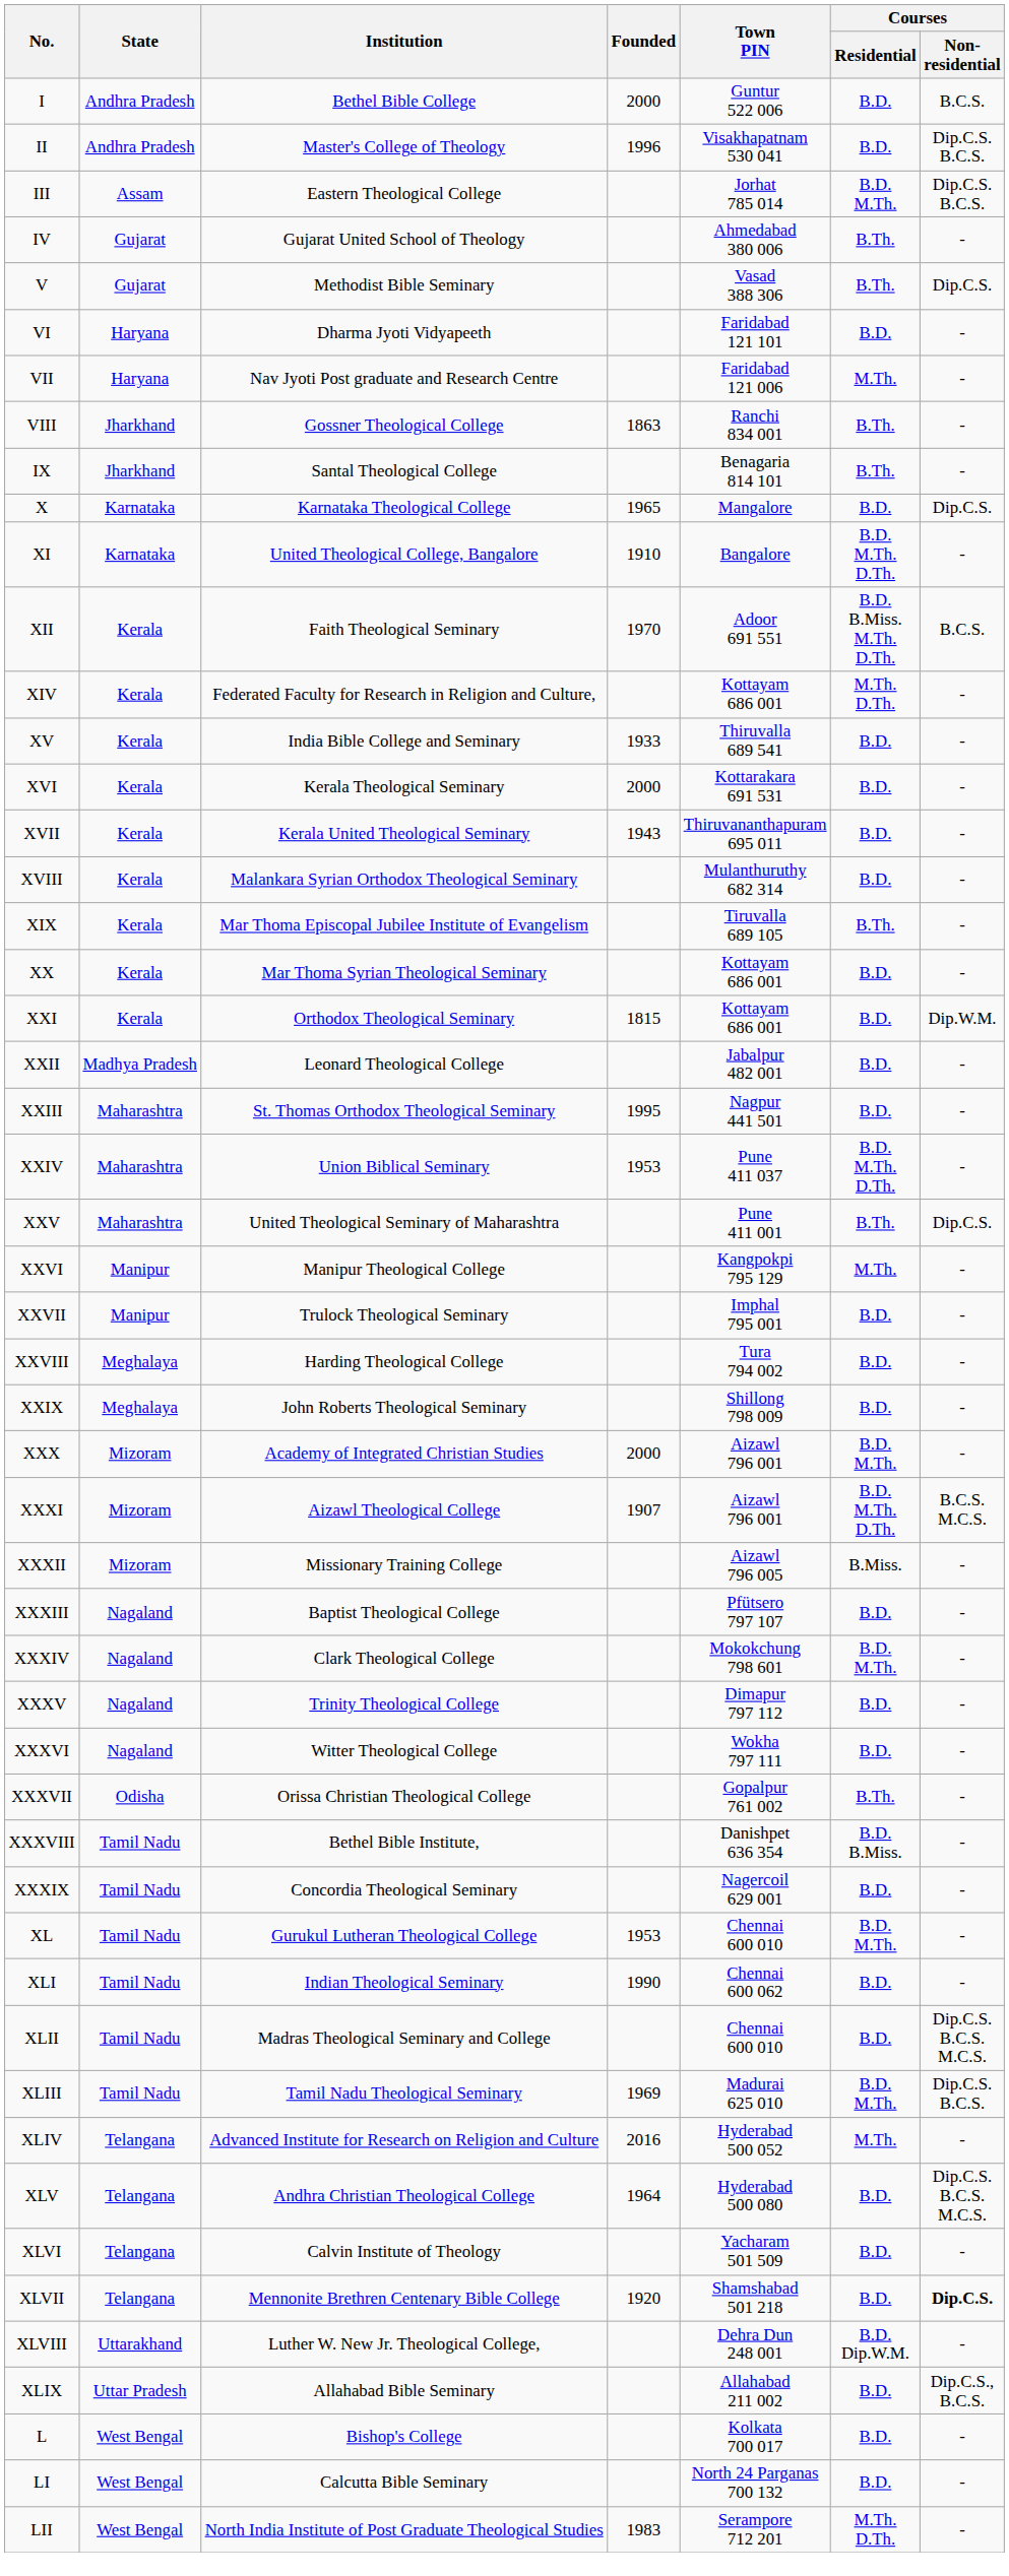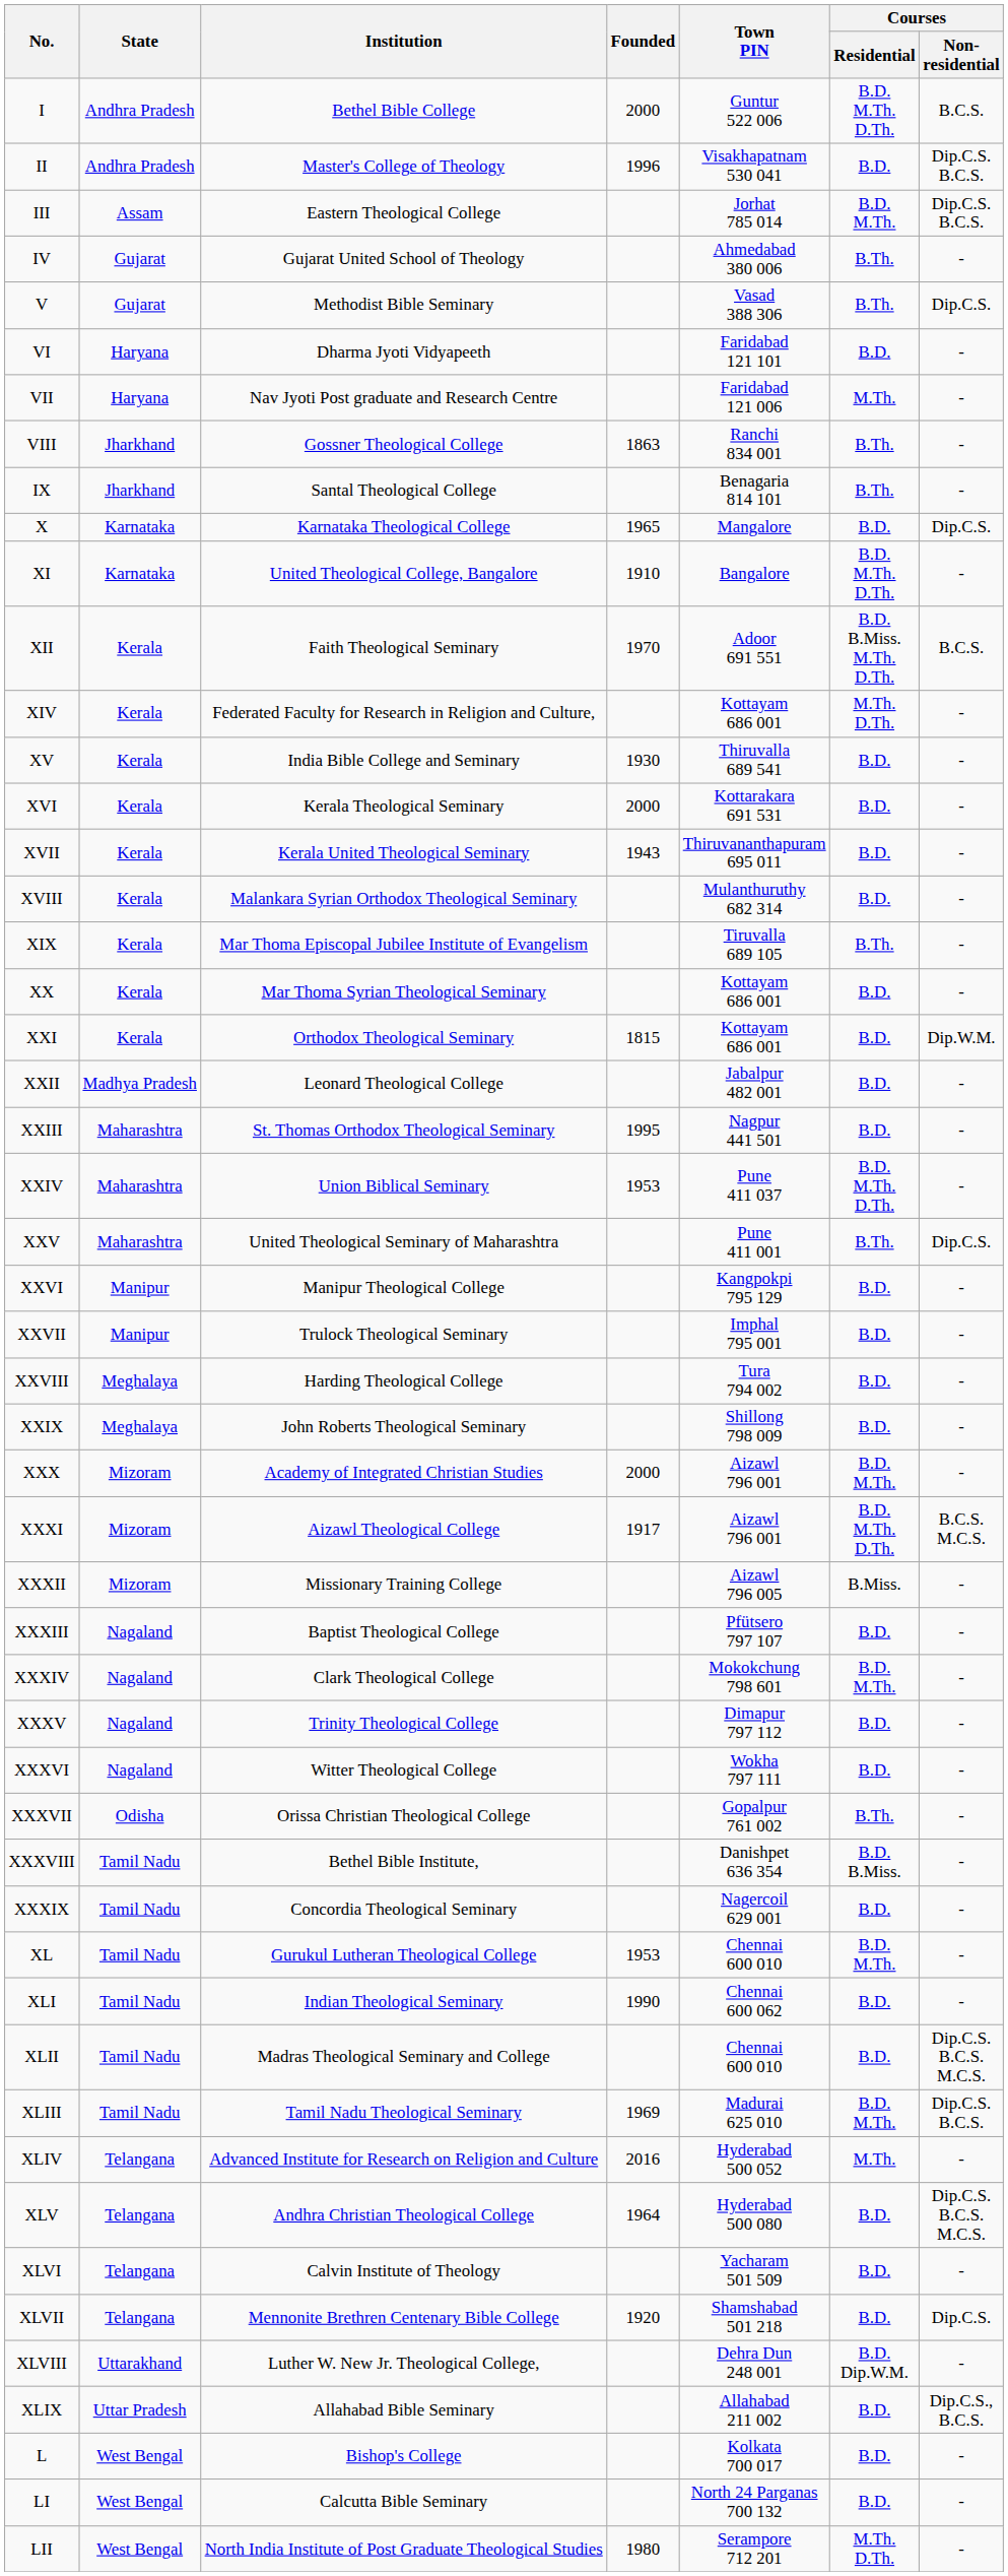 <table class="wikitable plainrowheaders" style="text-align:center;" border="1">
 <tr>
 <th scope="col" rowspan="2">No.</th>
 <th scope="col" rowspan="2">State</th>
 <th scope="col" rowspan="2">Institution</th>
 <th scope="col" rowspan="2">Founded</th>
 <th scope="col" rowspan="2">Town<br><a href='#'>PIN</a></th>
 <th scope="col" colspan="10">Courses</th>
 </tr>
 <tr>
 <th scope="col" style="width:2em;">Residential</th>
 <th scope="col" style="width:2em;">Non-residential</th>
 </tr>
 <tr>
 <td>I</td>
 <td><a href='#'>Andhra Pradesh</a></td>
 <td><a href='#'>Bethel Bible College</a></td>
 <td>2000</td>
 <td><a href='#'>Guntur</a><br>522 006</td>
-<td><a href='#'>B.D.</a></td>
+<td><a href='#'>B.D.</a><br><a href='#'>M.Th.</a><br><a href='#'>D.Th.</a></td>
 <td>B.C.S.</td>
 </tr>
 <tr>
 <td>II</td>
 <td><a href='#'>Andhra Pradesh</a></td>
 <td><a href='#'>Master's College of Theology</a></td>
 <td>1996</td>
 <td><a href='#'>Visakhapatnam</a><br>530 041</td>
 <td><a href='#'>B.D.</a></td>
 <td>Dip.C.S.<br>B.C.S.</td>
 </tr>
 <tr>
 <td>III</td>
 <td><a href='#'>Assam</a></td>
 <td>Eastern Theological College</td>
 <td></td>
 <td><a href='#'>Jorhat</a><br>785 014</td>
 <td><a href='#'>B.D.</a><br><a href='#'>M.Th.</a></td>
 <td>Dip.C.S.<br>B.C.S.</td>
 </tr>
 <tr>
 <td>IV</td>
 <td><a href='#'>Gujarat</a></td>
 <td>Gujarat United School of Theology</td>
 <td></td>
 <td><a href='#'>Ahmedabad</a><br>380 006</td>
 <td><a href='#'>B.Th.</a></td>
 <td><em>-</em></td>
 </tr>
 <tr>
 <td>V</td>
 <td><a href='#'>Gujarat</a></td>
 <td>Methodist Bible Seminary</td>
 <td></td>
 <td><a href='#'>Vasad</a><br>388 306</td>
 <td><a href='#'>B.Th.</a></td>
 <td>Dip.C.S.</td>
 </tr>
 <tr>
 <td>VI</td>
 <td><a href='#'>Haryana</a></td>
 <td>Dharma Jyoti Vidyapeeth</td>
 <td></td>
 <td><a href='#'>Faridabad</a><br>121 101</td>
 <td><a href='#'>B.D.</a></td>
 <td><em>-</em></td>
 </tr>
 <tr>
 <td>VII</td>
 <td><a href='#'>Haryana</a></td>
 <td>Nav Jyoti Post graduate and Research Centre</td>
 <td></td>
 <td><a href='#'>Faridabad</a><br>121 006</td>
 <td><a href='#'>M.Th.</a></td>
 <td><em>-</em></td>
 </tr>
 <tr>
 <td>VIII</td>
 <td><a href='#'>Jharkhand</a></td>
 <td><a href='#'>Gossner Theological College</a></td>
 <td>1863</td>
 <td><a href='#'>Ranchi</a><br>834 001</td>
 <td><a href='#'>B.Th.</a></td>
 <td><em>-</em></td>
 </tr>
 <tr>
 <td>IX</td>
 <td><a href='#'>Jharkhand</a></td>
 <td>Santal Theological College</td>
 <td></td>
 <td>Benagaria<br>814 101</td>
 <td><a href='#'>B.Th.</a></td>
 <td><em>-</em></td>
 </tr>
 <tr>
 <td>X</td>
 <td><a href='#'>Karnataka</a></td>
 <td><a href='#'>Karnataka Theological College</a></td>
 <td>1965</td>
 <td><a href='#'>Mangalore</a></td>
 <td><a href='#'>B.D.</a></td>
 <td>Dip.C.S.</td>
 </tr>
 <tr>
 <td>XI</td>
 <td><a href='#'>Karnataka</a></td>
 <td><a href='#'>United Theological College, Bangalore</a></td>
 <td>1910</td>
 <td><a href='#'>Bangalore</a></td>
 <td><a href='#'>B.D.</a><br><a href='#'>M.Th.</a><br><a href='#'>D.Th.</a></td>
 <td><em>-</em></td>
 </tr>
 <tr>
 <td>XII</td>
 <td><a href='#'>Kerala</a></td>
 <td>Faith Theological Seminary</td>
 <td>1970</td>
 <td><a href='#'>Adoor</a><br>691 551</td>
 <td><a href='#'>B.D.</a><br>B.Miss.<br><a href='#'>M.Th.</a><br><a href='#'>D.Th.</a></td>
 <td>B.C.S.</td>
 </tr>
 <tr>
 <td>XIV</td>
 <td><a href='#'>Kerala</a></td>
 <td>Federated Faculty for Research in Religion and Culture,</td>
 <td></td>
 <td><a href='#'>Kottayam</a><br>686 001</td>
 <td><a href='#'>M.Th.</a><br><a href='#'>D.Th.</a></td>
 <td><em>-</em></td>
 </tr>
 <tr>
 <td>XV</td>
 <td><a href='#'>Kerala</a></td>
 <td>India Bible College and Seminary</td>
-<td>1933</td>
+<td>1930</td>
 <td><a href='#'>Thiruvalla</a><br>689 541</td>
 <td><a href='#'>B.D.</a></td>
 <td><em>-</em></td>
 </tr>
 <tr>
 <td>XVI</td>
 <td><a href='#'>Kerala</a></td>
 <td>Kerala Theological Seminary</td>
 <td>2000</td>
 <td><a href='#'>Kottarakara</a><br>691 531</td>
 <td><a href='#'>B.D.</a></td>
 <td><em>-</em></td>
 </tr>
 <tr>
 <td>XVII</td>
 <td><a href='#'>Kerala</a></td>
 <td><a href='#'>Kerala United Theological Seminary</a></td>
 <td>1943</td>
 <td><a href='#'>Thiruvananthapuram</a><br>695 011</td>
 <td><a href='#'>B.D.</a></td>
 <td><em>-</em></td>
 </tr>
 <tr>
 <td>XVIII</td>
 <td><a href='#'>Kerala</a></td>
 <td><a href='#'>Malankara Syrian Orthodox Theological Seminary</a></td>
 <td></td>
 <td><a href='#'>Mulanthuruthy</a><br>682 314</td>
 <td><a href='#'>B.D.</a></td>
 <td><em>-</em></td>
 </tr>
 <tr>
 <td>XIX</td>
 <td><a href='#'>Kerala</a></td>
 <td><a href='#'>Mar Thoma Episcopal Jubilee Institute of Evangelism</a></td>
 <td></td>
 <td><a href='#'>Tiruvalla</a><br>689 105</td>
 <td><a href='#'>B.Th.</a></td>
 <td><em>-</em></td>
 </tr>
 <tr>
 <td>XX</td>
 <td><a href='#'>Kerala</a></td>
 <td><a href='#'>Mar Thoma Syrian Theological Seminary</a></td>
 <td></td>
 <td><a href='#'>Kottayam</a><br>686 001</td>
 <td><a href='#'>B.D.</a></td>
 <td><em>-</em></td>
 </tr>
 <tr>
 <td>XXI</td>
 <td><a href='#'>Kerala</a></td>
 <td><a href='#'>Orthodox Theological Seminary</a></td>
 <td>1815</td>
 <td><a href='#'>Kottayam</a><br>686 001</td>
 <td><a href='#'>B.D.</a></td>
 <td>Dip.W.M.</td>
 </tr>
 <tr>
 <td>XXII</td>
 <td><a href='#'>Madhya Pradesh</a></td>
 <td>Leonard Theological College</td>
 <td></td>
 <td><a href='#'>Jabalpur</a><br>482 001</td>
 <td><a href='#'>B.D.</a></td>
 <td><em>-</em></td>
 </tr>
 <tr>
 <td>XXIII</td>
 <td><a href='#'>Maharashtra</a></td>
 <td><a href='#'>St. Thomas Orthodox Theological Seminary</a></td>
 <td>1995</td>
 <td><a href='#'>Nagpur</a><br>441 501</td>
 <td><a href='#'>B.D.</a></td>
 <td><em>-</em></td>
 </tr>
 <tr>
 <td>XXIV</td>
 <td><a href='#'>Maharashtra</a></td>
 <td><a href='#'>Union Biblical Seminary</a></td>
 <td>1953</td>
 <td><a href='#'>Pune</a><br>411 037</td>
 <td><a href='#'>B.D.</a><br><a href='#'>M.Th.</a><br><a href='#'>D.Th.</a></td>
 <td><em>-</em></td>
 </tr>
 <tr>
 <td>XXV</td>
 <td><a href='#'>Maharashtra</a></td>
 <td>United Theological Seminary of Maharashtra</td>
 <td></td>
 <td><a href='#'>Pune</a><br>411 001</td>
 <td><a href='#'>B.Th.</a></td>
 <td>Dip.C.S.</td>
 </tr>
 <tr>
 <td>XXVI</td>
 <td><a href='#'>Manipur</a></td>
 <td>Manipur Theological College</td>
 <td></td>
 <td><a href='#'>Kangpokpi</a><br>795 129</td>
-<td><a href='#'>M.Th.</a></td>
+<td><a href='#'>B.D.</a></td>
 <td><em>-</em></td>
 </tr>
 <tr>
 <td>XXVII</td>
 <td><a href='#'>Manipur</a></td>
 <td>Trulock Theological Seminary</td>
 <td></td>
 <td><a href='#'>Imphal</a><br>795 001</td>
 <td><a href='#'>B.D.</a></td>
 <td><em>-</em></td>
 </tr>
 <tr>
 <td>XXVIII</td>
 <td><a href='#'>Meghalaya</a></td>
 <td>Harding Theological College</td>
 <td></td>
 <td><a href='#'>Tura</a><br>794 002</td>
 <td><a href='#'>B.D.</a></td>
 <td><em>-</em></td>
 </tr>
 <tr>
 <td>XXIX</td>
 <td><a href='#'>Meghalaya</a></td>
 <td>John Roberts Theological Seminary</td>
 <td></td>
 <td><a href='#'>Shillong</a><br>798 009</td>
 <td><a href='#'>B.D.</a></td>
 <td><em>-</em></td>
 </tr>
 <tr>
 <td>XXX</td>
 <td><a href='#'>Mizoram</a></td>
 <td><a href='#'>Academy of Integrated Christian Studies</a></td>
 <td>2000</td>
 <td><a href='#'>Aizawl</a><br>796 001</td>
 <td><a href='#'>B.D.</a><br><a href='#'>M.Th.</a></td>
 <td><em>-</em></td>
 </tr>
 <tr>
 <td>XXXI</td>
 <td><a href='#'>Mizoram</a></td>
 <td><a href='#'>Aizawl Theological College</a></td>
-<td>1907</td>
+<td>1917</td>
 <td><a href='#'>Aizawl</a><br>796 001</td>
 <td><a href='#'>B.D.</a><br><a href='#'>M.Th.</a><br><a href='#'>D.Th.</a></td>
 <td>B.C.S.<br>M.C.S.</td>
 </tr>
 <tr>
 <td>XXXII</td>
 <td><a href='#'>Mizoram</a></td>
 <td>Missionary Training College</td>
 <td></td>
 <td><a href='#'>Aizawl</a><br>796 005</td>
 <td>B.Miss.</td>
 <td><em>-</em></td>
 </tr>
 <tr>
 <td>XXXIII</td>
 <td><a href='#'>Nagaland</a></td>
 <td>Baptist Theological College</td>
 <td></td>
 <td><a href='#'>Pfütsero</a><br>797 107</td>
 <td><a href='#'>B.D.</a></td>
 <td><em>-</em></td>
 </tr>
 <tr>
 <td>XXXIV</td>
 <td><a href='#'>Nagaland</a></td>
 <td>Clark Theological College</td>
 <td></td>
 <td><a href='#'>Mokokchung</a><br>798 601</td>
 <td><a href='#'>B.D.</a><br><a href='#'>M.Th.</a></td>
 <td><em>-</em></td>
 </tr>
 <tr>
 <td>XXXV</td>
 <td><a href='#'>Nagaland</a></td>
 <td><a href='#'>Trinity Theological College</a></td>
 <td></td>
 <td><a href='#'>Dimapur</a><br>797 112</td>
 <td><a href='#'>B.D.</a></td>
 <td><em>-</em></td>
 </tr>
 <tr>
 <td>XXXVI</td>
 <td><a href='#'>Nagaland</a></td>
 <td>Witter Theological College</td>
 <td></td>
 <td><a href='#'>Wokha</a><br>797 111</td>
 <td><a href='#'>B.D.</a></td>
 <td><em>-</em></td>
 </tr>
 <tr>
 <td>XXXVII</td>
 <td><a href='#'>Odisha</a></td>
 <td>Orissa Christian Theological College</td>
 <td></td>
 <td><a href='#'>Gopalpur</a><br>761 002</td>
 <td><a href='#'>B.Th.</a></td>
 <td><em>-</em></td>
 </tr>
 <tr>
 <td>XXXVIII</td>
 <td><a href='#'>Tamil Nadu</a></td>
 <td>Bethel Bible Institute,</td>
 <td></td>
 <td>Danishpet<br>636 354</td>
 <td><a href='#'>B.D.</a><br>B.Miss.</td>
 <td><em>-</em></td>
 </tr>
 <tr>
 <td>XXXIX</td>
 <td><a href='#'>Tamil Nadu</a></td>
 <td>Concordia Theological Seminary</td>
 <td></td>
 <td><a href='#'>Nagercoil</a><br>629 001</td>
 <td><a href='#'>B.D.</a></td>
 <td><em>-</em></td>
 </tr>
 <tr>
 <td>XL</td>
 <td><a href='#'>Tamil Nadu</a></td>
 <td><a href='#'>Gurukul Lutheran Theological College</a></td>
 <td>1953</td>
 <td><a href='#'>Chennai</a><br>600 010</td>
 <td><a href='#'>B.D.</a><br><a href='#'>M.Th.</a></td>
 <td><em>-</em></td>
 </tr>
 <tr>
 <td>XLI</td>
 <td><a href='#'>Tamil Nadu</a></td>
 <td><a href='#'>Indian Theological Seminary</a></td>
 <td>1990</td>
 <td><a href='#'>Chennai</a><br>600 062</td>
 <td><a href='#'>B.D.</a></td>
 <td><em>-</em></td>
 </tr>
 <tr>
 <td>XLII</td>
 <td><a href='#'>Tamil Nadu</a></td>
 <td>Madras Theological Seminary and College</td>
 <td></td>
 <td><a href='#'>Chennai</a><br>600 010</td>
 <td><a href='#'>B.D.</a></td>
 <td>Dip.C.S.<br>B.C.S.<br>M.C.S.</td>
 </tr>
 <tr>
 <td>XLIII</td>
 <td><a href='#'>Tamil Nadu</a></td>
 <td><a href='#'>Tamil Nadu Theological Seminary</a></td>
 <td>1969</td>
 <td><a href='#'>Madurai</a><br>625 010</td>
 <td><a href='#'>B.D.</a><br><a href='#'>M.Th.</a></td>
 <td>Dip.C.S.<br>B.C.S.</td>
 </tr>
 <tr>
 <td>XLIV</td>
 <td><a href='#'>Telangana</a></td>
 <td><a href='#'>Advanced Institute for Research on Religion and Culture</a></td>
 <td>2016</td>
 <td><a href='#'>Hyderabad</a><br>500 052</td>
 <td><a href='#'>M.Th.</a></td>
 <td><em>-</em></td>
 </tr>
 <tr>
 <td>XLV</td>
 <td><a href='#'>Telangana</a></td>
 <td><a href='#'>Andhra Christian Theological College</a></td>
 <td>1964</td>
 <td><a href='#'>Hyderabad</a><br>500 080</td>
 <td><a href='#'>B.D.</a></td>
 <td>Dip.C.S.<br>B.C.S.<br>M.C.S.</td>
 </tr>
 <tr>
 <td>XLVI</td>
 <td><a href='#'>Telangana</a></td>
 <td>Calvin Institute of Theology</td>
 <td></td>
 <td><a href='#'>Yacharam</a><br>501 509</td>
 <td><a href='#'>B.D.</a></td>
 <td><em>-</em></td>
 </tr>
 <tr>
 <td>XLVII</td>
 <td><a href='#'>Telangana</a></td>
 <td><a href='#'>Mennonite Brethren Centenary Bible College</a></td>
 <td>1920</td>
 <td><a href='#'>Shamshabad</a><br>501 218</td>
 <td><a href='#'>B.D.</a></td>
-<td><strong>Dip.C.S.</strong></td>
+<td>Dip.C.S.</td>
 </tr>
 <tr>
 <td>XLVIII</td>
 <td><a href='#'>Uttarakhand</a></td>
 <td>Luther W. New Jr. Theological College,</td>
 <td></td>
 <td><a href='#'>Dehra Dun</a><br>248 001</td>
 <td><a href='#'>B.D.</a><br>Dip.W.M.</td>
 <td><em>-</em></td>
 </tr>
 <tr>
 <td>XLIX</td>
 <td><a href='#'>Uttar Pradesh</a></td>
 <td>Allahabad Bible Seminary</td>
 <td></td>
 <td><a href='#'>Allahabad</a><br>211 002</td>
 <td><a href='#'>B.D.</a></td>
 <td>Dip.C.S.,<br> B.C.S.</td>
 </tr>
 <tr>
 <td>L</td>
 <td><a href='#'>West Bengal</a></td>
 <td><a href='#'>Bishop's College</a></td>
 <td></td>
 <td><a href='#'>Kolkata</a><br>700 017</td>
 <td><a href='#'>B.D.</a></td>
 <td><em>-</em></td>
 </tr>
 <tr>
 <td>LI</td>
 <td><a href='#'>West Bengal</a></td>
 <td>Calcutta Bible Seminary</td>
 <td></td>
 <td><a href='#'>North 24 Parganas</a><br>700 132</td>
 <td><a href='#'>B.D.</a></td>
 <td><em>-</em></td>
 </tr>
 <tr>
 <td>LII</td>
 <td><a href='#'>West Bengal</a></td>
 <td><a href='#'>North India Institute of Post Graduate Theological Studies</a></td>
-<td>1983</td>
+<td>1980</td>
 <td><a href='#'>Serampore</a><br>712 201</td>
 <td><a href='#'>M.Th.</a><br><a href='#'>D.Th.</a></td>
 <td><em>-</em></td>
 </tr>
 </table>
